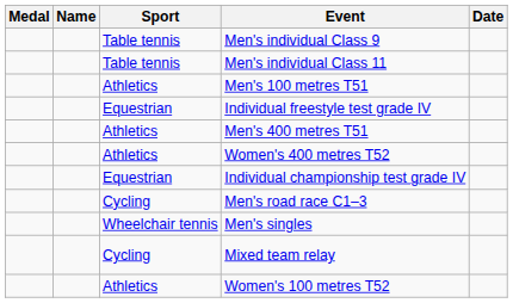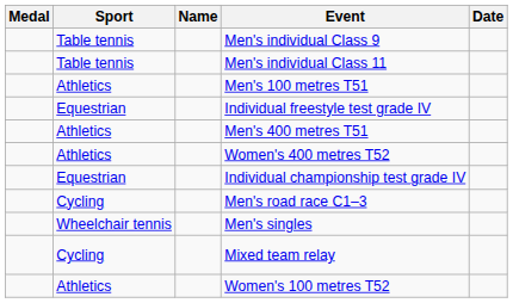 <table class="wikitable sortable"  style="font-size:95%">
 <tr>
 <th>Medal</th>
+<th>Sport</th>
 <th>Name</th>
-<th>Sport</th>
 <th>Event</th>
 <th>Date</th>
 </tr>
 <tr>
 <td></td>
+<td><a href='#'>Table tennis</a></td>
 <td></td>
-<td><a href='#'>Table tennis</a></td>
 <td><a href='#'>Men's individual Class 9</a></td>
 <td></td>
 </tr>
 <tr>
 <td></td>
+<td><a href='#'>Table tennis</a></td>
 <td></td>
-<td><a href='#'>Table tennis</a></td>
 <td><a href='#'>Men's individual Class 11</a></td>
 <td></td>
 </tr>
 <tr>
 <td></td>
+<td><a href='#'>Athletics</a></td>
 <td></td>
-<td><a href='#'>Athletics</a></td>
 <td><a href='#'>Men's 100 metres T51</a></td>
 <td></td>
 </tr>
 <tr>
 <td></td>
+<td><a href='#'>Equestrian</a></td>
 <td></td>
-<td><a href='#'>Equestrian</a></td>
 <td><a href='#'>Individual freestyle test grade IV</a></td>
 <td></td>
 </tr>
 <tr>
 <td></td>
+<td><a href='#'>Athletics</a></td>
 <td></td>
-<td><a href='#'>Athletics</a></td>
 <td><a href='#'>Men's 400 metres T51</a></td>
 <td></td>
 </tr>
 <tr>
 <td></td>
+<td><a href='#'>Athletics</a></td>
 <td></td>
-<td><a href='#'>Athletics</a></td>
 <td><a href='#'>Women's 400 metres T52</a></td>
 <td></td>
 </tr>
 <tr>
 <td></td>
+<td><a href='#'>Equestrian</a></td>
 <td></td>
-<td><a href='#'>Equestrian</a></td>
 <td><a href='#'>Individual championship test grade IV</a></td>
 <td></td>
 </tr>
 <tr>
 <td></td>
+<td><a href='#'>Cycling</a></td>
 <td></td>
-<td><a href='#'>Cycling</a></td>
 <td><a href='#'>Men's road race C1–3</a></td>
 <td></td>
 </tr>
 <tr>
 <td></td>
+<td><a href='#'>Wheelchair tennis</a></td>
 <td></td>
-<td><a href='#'>Wheelchair tennis</a></td>
 <td><a href='#'>Men's singles</a></td>
 <td></td>
 </tr>
 <tr>
 <td></td>
+<td><a href='#'>Cycling</a></td>
 <td><br><br></td>
-<td><a href='#'>Cycling</a></td>
 <td><a href='#'>Mixed team relay</a></td>
 <td></td>
 </tr>
 <tr>
 <td></td>
+<td><a href='#'>Athletics</a></td>
 <td></td>
-<td><a href='#'>Athletics</a></td>
 <td><a href='#'>Women's 100 metres T52</a></td>
 <td></td>
 </tr>
 </table>
